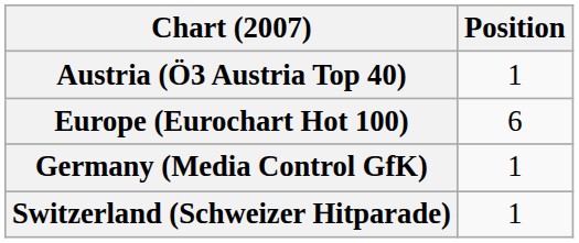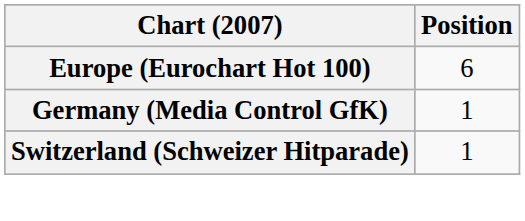 <table class="wikitable sortable plainrowheaders" style="text-align:center">
 <tr>
 <th>Chart (2007)</th>
 <th>Position</th>
-</tr>
-<tr>
-<th scope="row">Austria (Ö3 Austria Top 40)</th>
-<td>1</td>
 </tr>
 <tr>
 <th scope="row">Europe (Eurochart Hot 100)</th>
 <td>6</td>
 </tr>
 <tr>
 <th scope="row">Germany (Media Control GfK)</th>
 <td>1</td>
 </tr>
 <tr>
 <th scope="row">Switzerland (Schweizer Hitparade)</th>
 <td>1</td>
 </tr>
 </table>
